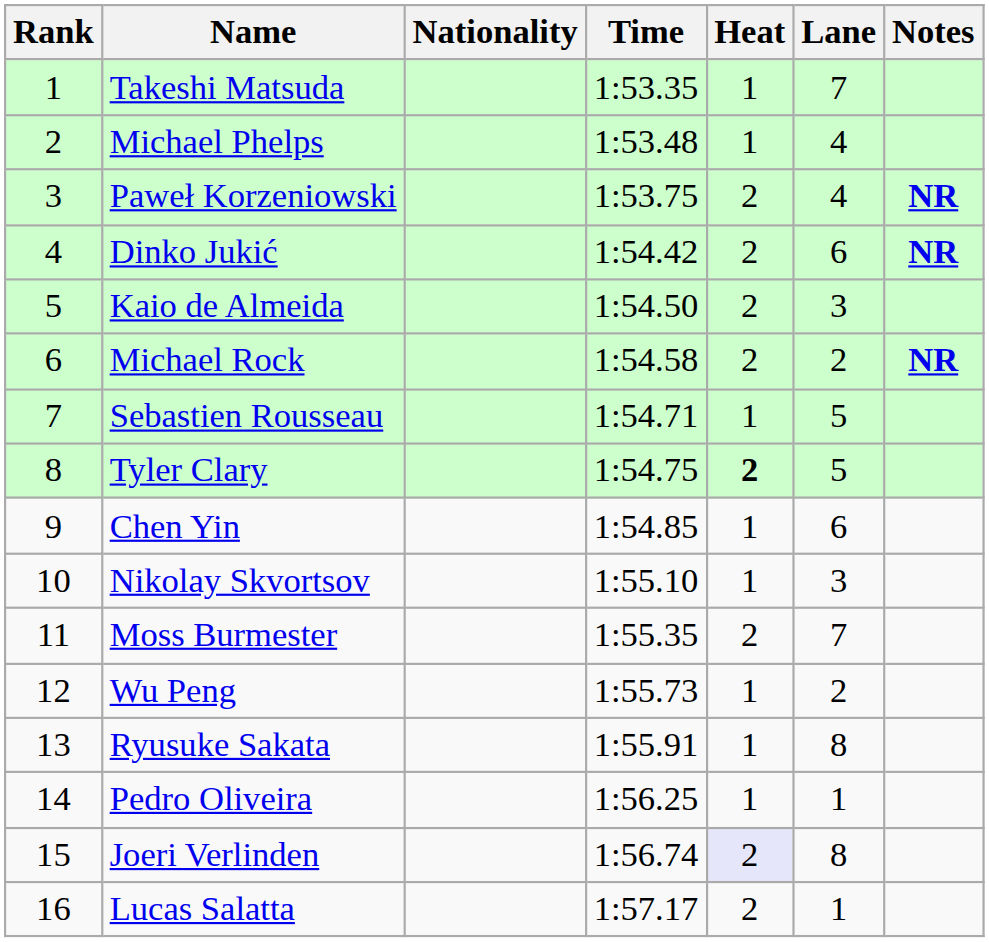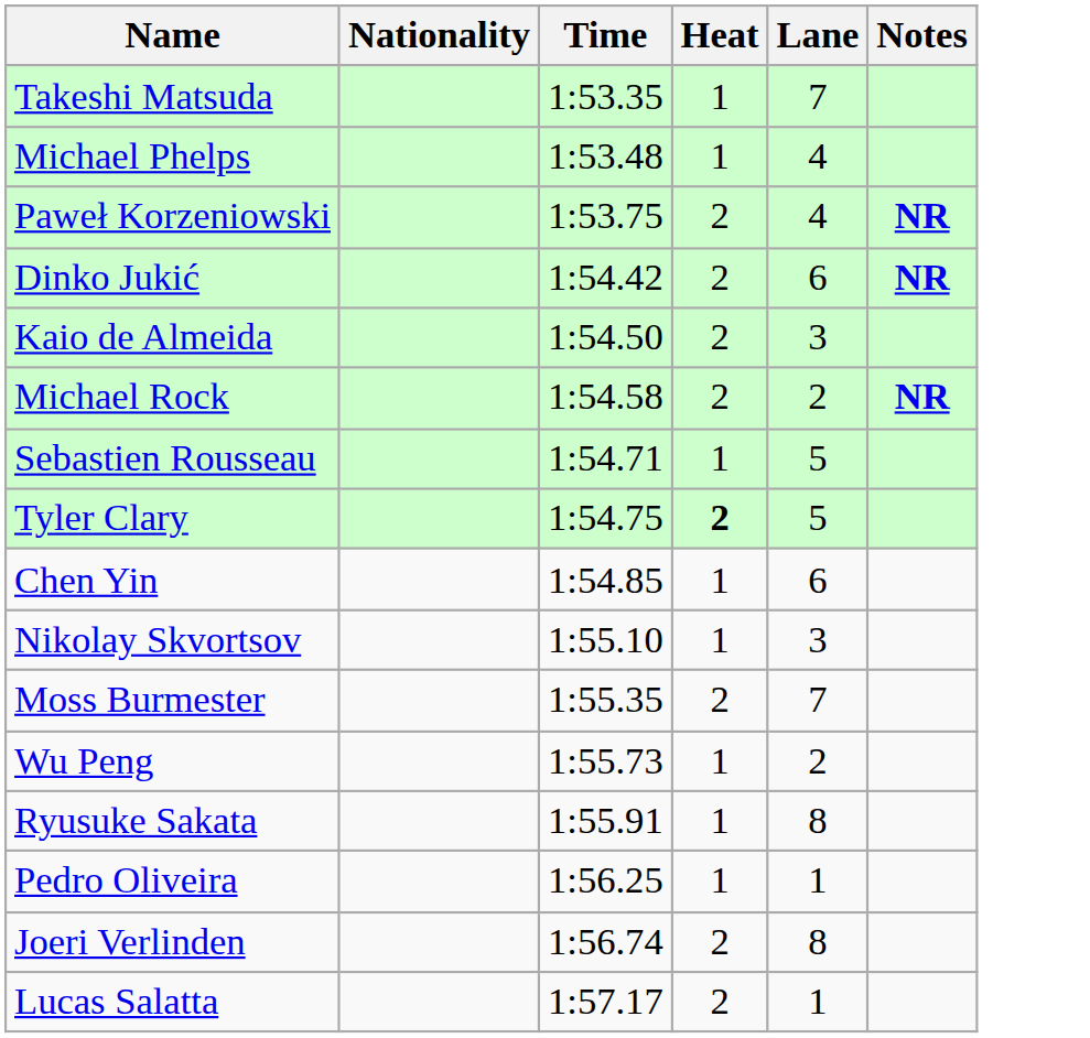 <table class="wikitable sortable" style="text-align:center">
 <tr>
-<th>Rank</th>
 <th>Name</th>
 <th>Nationality</th>
 <th>Time</th>
 <th>Heat</th>
 <th>Lane</th>
 <th>Notes</th>
 </tr>
 <tr bgcolor=ccffcc>
-<td>1</td>
 <td align=left><a href='#'>Takeshi Matsuda</a></td>
 <td align=left></td>
 <td>1:53.35</td>
 <td>1</td>
 <td>7</td>
 <td></td>
 </tr>
 <tr bgcolor=ccffcc>
-<td>2</td>
 <td align=left><a href='#'>Michael Phelps</a></td>
 <td align=left></td>
 <td>1:53.48</td>
 <td>1</td>
 <td>4</td>
 <td></td>
 </tr>
 <tr bgcolor=ccffcc>
-<td>3</td>
 <td align=left><a href='#'>Paweł Korzeniowski</a></td>
 <td align=left></td>
 <td>1:53.75</td>
 <td>2</td>
 <td>4</td>
 <td><strong><a href='#'>NR</a></strong></td>
 </tr>
 <tr bgcolor=ccffcc>
-<td>4</td>
 <td align=left><a href='#'>Dinko Jukić</a></td>
 <td align=left></td>
 <td>1:54.42</td>
 <td>2</td>
 <td>6</td>
 <td><strong><a href='#'>NR</a></strong></td>
 </tr>
 <tr bgcolor=ccffcc>
-<td>5</td>
 <td align=left><a href='#'>Kaio de Almeida</a></td>
 <td align=left></td>
 <td>1:54.50</td>
 <td>2</td>
 <td>3</td>
 <td></td>
 </tr>
 <tr bgcolor=ccffcc>
-<td>6</td>
 <td align=left><a href='#'>Michael Rock</a></td>
 <td align=left></td>
 <td>1:54.58</td>
 <td>2</td>
 <td>2</td>
 <td><strong><a href='#'>NR</a></strong></td>
 </tr>
 <tr bgcolor=ccffcc>
-<td>7</td>
 <td align=left><a href='#'>Sebastien Rousseau</a></td>
 <td align=left></td>
 <td>1:54.71</td>
 <td>1</td>
 <td>5</td>
 <td></td>
 </tr>
 <tr bgcolor=ccffcc>
-<td>8</td>
 <td align=left><a href='#'>Tyler Clary</a></td>
 <td align=left></td>
 <td>1:54.75</td>
 <td><strong>2</strong></td>
 <td>5</td>
 <td></td>
 </tr>
 <tr>
-<td>9</td>
 <td align=left><a href='#'>Chen Yin</a></td>
 <td align=left></td>
 <td>1:54.85</td>
 <td>1</td>
 <td>6</td>
 <td></td>
 </tr>
 <tr>
-<td>10</td>
 <td align=left><a href='#'>Nikolay Skvortsov</a></td>
 <td align=left></td>
 <td>1:55.10</td>
 <td>1</td>
 <td>3</td>
 <td></td>
 </tr>
 <tr>
-<td>11</td>
 <td align=left><a href='#'>Moss Burmester</a></td>
 <td align=left></td>
 <td>1:55.35</td>
 <td>2</td>
 <td>7</td>
 <td></td>
 </tr>
 <tr>
-<td>12</td>
 <td align=left><a href='#'>Wu Peng</a></td>
 <td align=left></td>
 <td>1:55.73</td>
 <td>1</td>
 <td>2</td>
 <td></td>
 </tr>
 <tr>
-<td>13</td>
 <td align=left><a href='#'>Ryusuke Sakata</a></td>
 <td align=left></td>
 <td>1:55.91</td>
 <td>1</td>
 <td>8</td>
 <td></td>
 </tr>
 <tr>
-<td>14</td>
 <td align=left><a href='#'>Pedro Oliveira</a></td>
 <td align=left></td>
 <td>1:56.25</td>
 <td>1</td>
 <td>1</td>
 <td></td>
 </tr>
 <tr>
-<td>15</td>
 <td align=left><a href='#'>Joeri Verlinden</a></td>
 <td align=left></td>
 <td>1:56.74</td>
-<td style="background: lavender;">2</td>
+<td>2</td>
 <td>8</td>
 <td></td>
 </tr>
 <tr>
-<td>16</td>
 <td align=left><a href='#'>Lucas Salatta</a></td>
 <td align=left></td>
 <td>1:57.17</td>
 <td>2</td>
 <td>1</td>
 <td></td>
 </tr>
 </table>
